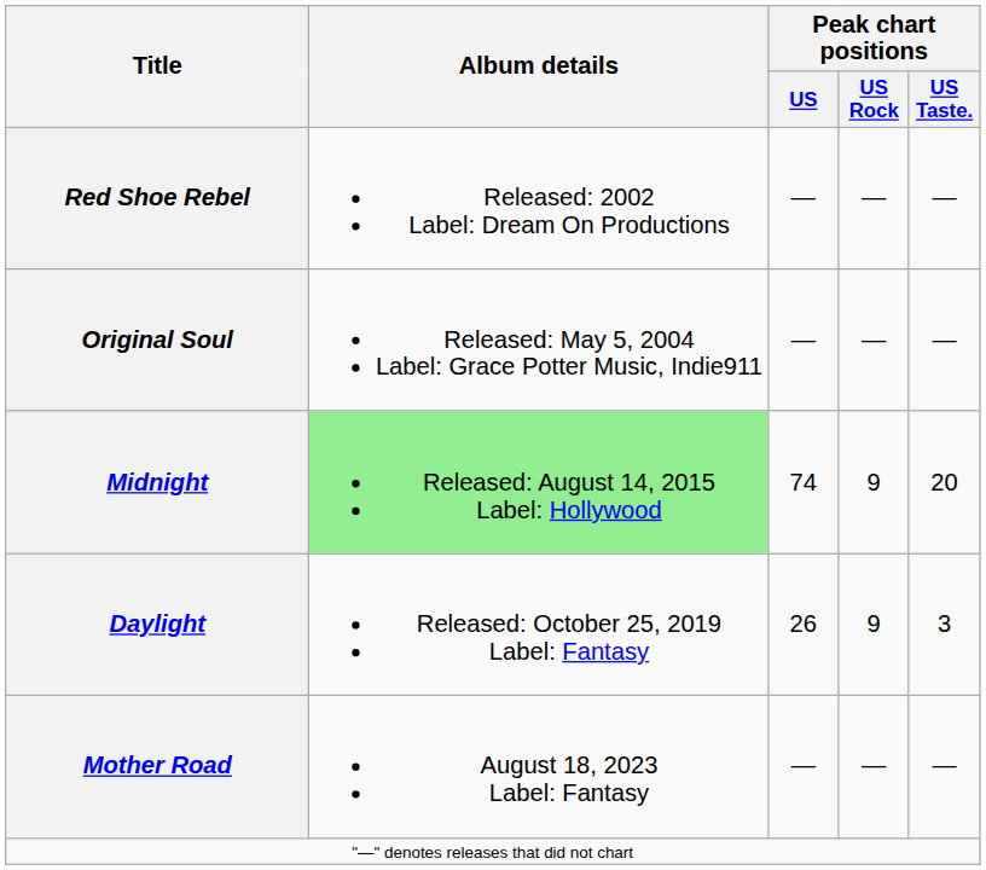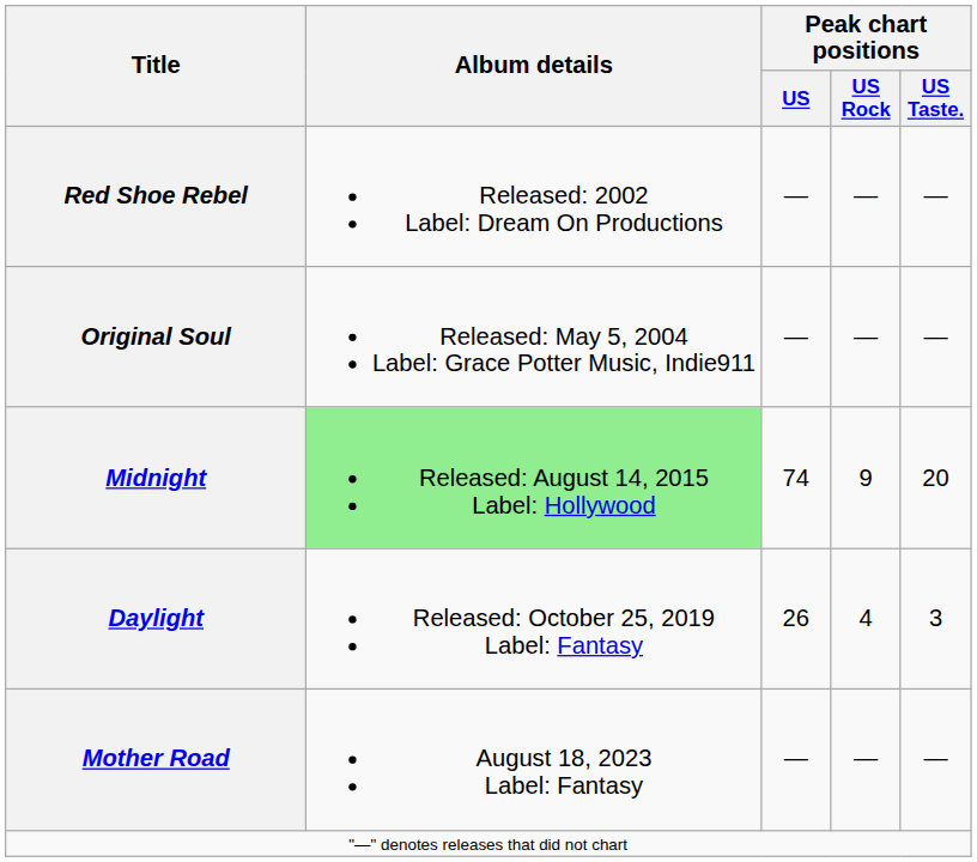 <table class="wikitable plainrowheaders" style="text-align:center;">
 <tr>
 <th rowspan="2" style="width:12em;">Title</th>
 <th rowspan="2">Album details</th>
 <th colspan="5">Peak chart positions</th>
 </tr>
 <tr style="font-size:smaller;">
 <th style="width:3em;"><a href='#'>US</a><br></th>
 <th style="width:3em;"><a href='#'>US<br>Rock</a><br></th>
 <th style="width:3em;"><a href='#'>US<br>Taste.</a><br></th>
 </tr>
 <tr>
 <th scope="row"><em>Red Shoe Rebel</em></th>
 <td><br><ul><li>Released: 2002</li><li>Label: Dream On Productions</li></ul></td>
 <td>—</td>
 <td>—</td>
 <td>—</td>
 </tr>
 <tr>
 <th scope="row"><em>Original Soul</em></th>
 <td><br><ul><li>Released: May 5, 2004</li><li>Label: Grace Potter Music, Indie911</li></ul></td>
 <td>—</td>
 <td>—</td>
 <td>—</td>
 </tr>
 <tr>
 <th scope="row"><em><a href='#'>Midnight</a></em></th>
 <td style="background: lightgreen;"><br><ul><li>Released: August 14, 2015</li><li>Label: <a href='#'>Hollywood</a></li></ul></td>
 <td>74</td>
 <td>9</td>
 <td>20</td>
 </tr>
 <tr>
 <th scope="row"><em><a href='#'>Daylight</a></em></th>
 <td><br><ul><li>Released: October 25, 2019</li><li>Label: <a href='#'>Fantasy</a></li></ul></td>
 <td>26</td>
-<td>9</td>
+<td>4</td>
 <td>3</td>
 </tr>
 <tr>
 <th scope="row"><em><a href='#'>Mother Road</a></em></th>
 <td><br><ul><li>August 18, 2023</li><li>Label: Fantasy</li></ul></td>
 <td>—</td>
 <td>—</td>
 <td>—</td>
 </tr>
 <tr>
 <td colspan="9" style="font-size:8pt; text-align:center;">"—" denotes releases that did not chart</td>
 </tr>
 </table>
